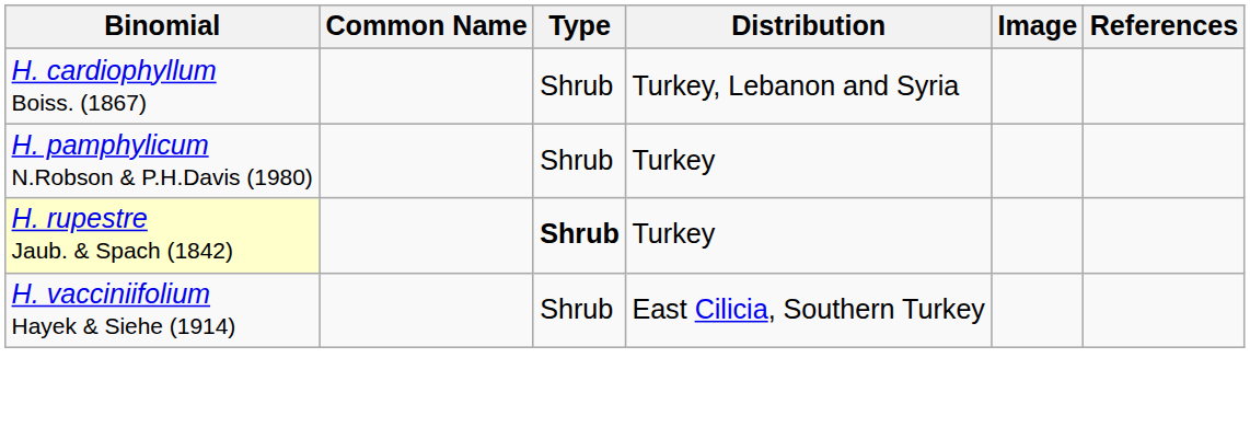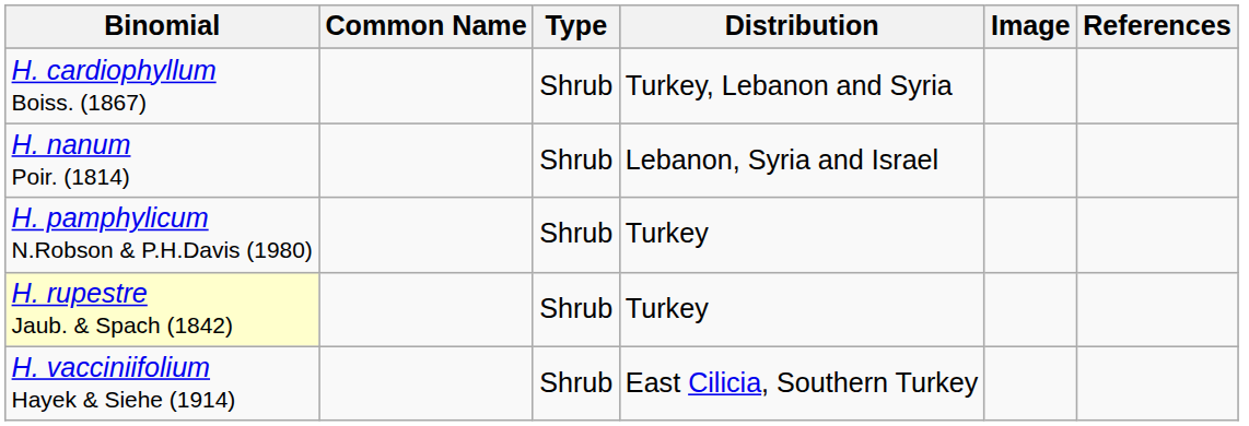 <table class="wikitable mw-collapsible ">
 <tr>
 <th>Binomial</th>
 <th>Common Name</th>
 <th>Type</th>
 <th>Distribution</th>
 <th>Image</th>
 <th>References</th>
 </tr>
 <tr>
 <td><em><a href='#'>H. cardiophyllum</a></em><br><small>Boiss. (1867)</small></td>
 <td></td>
 <td>Shrub</td>
 <td>Turkey, Lebanon and Syria</td>
 <td></td>
 <td></td>
 </tr>
 <tr>
+<td><em><a href='#'>H. nanum</a></em><br><small>Poir. (1814)</small></td>
+<td></td>
+<td>Shrub</td>
+<td>Lebanon, Syria and Israel</td>
+<td></td>
+<td></td>
+</tr>
+<tr>
 <td><em><a href='#'>H. pamphylicum</a></em><br><small>N.Robson & P.H.Davis (1980)</small></td>
 <td></td>
 <td>Shrub</td>
 <td>Turkey</td>
 <td></td>
 <td></td>
 </tr>
 <tr>
 <td scope="row" style="background:#FFFFCC;"><em><a href='#'>H. rupestre</a></em><br><small>Jaub. & Spach (1842)</small></td>
 <td></td>
-<td><strong>Shrub</strong></td>
+<td>Shrub</td>
 <td>Turkey</td>
 <td></td>
 <td></td>
 </tr>
 <tr>
 <td><em><a href='#'>H. vacciniifolium</a></em><br><small>Hayek & Siehe (1914)</small></td>
 <td></td>
 <td>Shrub</td>
 <td>East <a href='#'>Cilicia</a>, Southern Turkey</td>
 <td></td>
 <td></td>
 </tr>
 </table>
